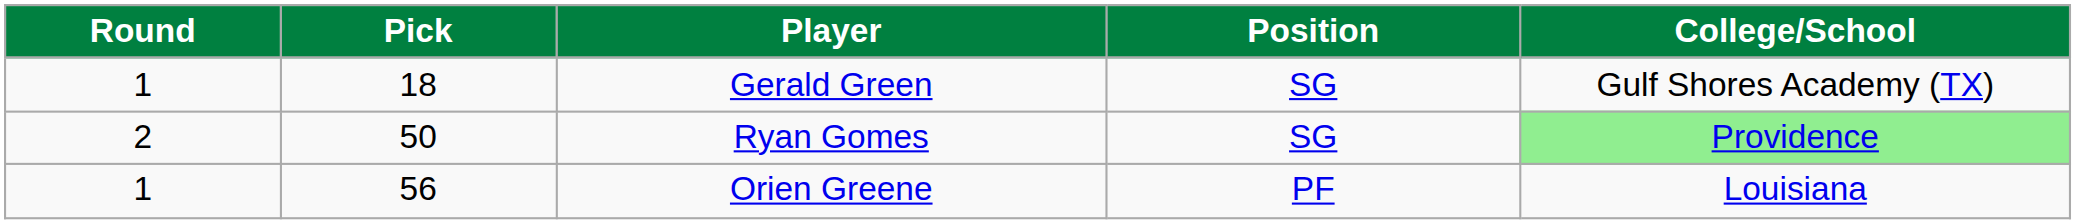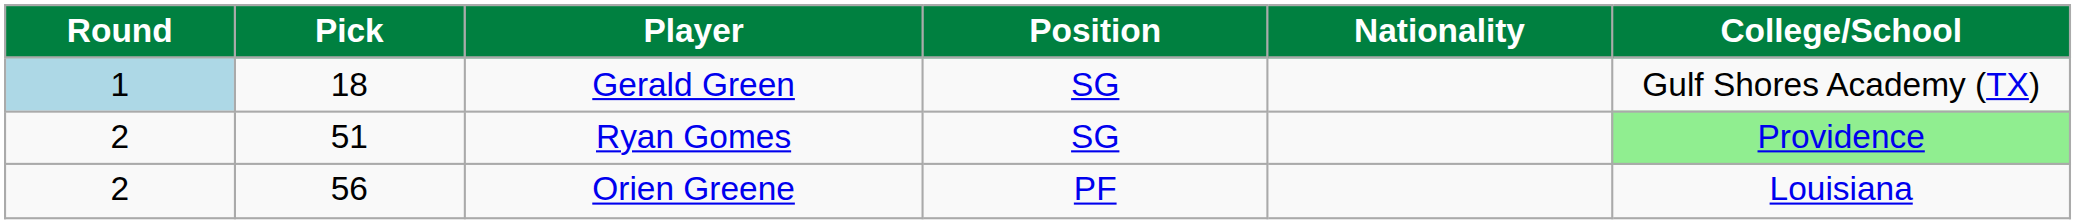 <table class="wikitable sortable sortable">
 <tr>
 <th style="background:#008040; color:white" width="10%">Round</th>
 <th style="background:#008040; color:white" width="10%">Pick</th>
 <th style="background:#008040; color:white" width="20%">Player</th>
 <th style="background:#008040; color:white" width="15%">Position</th>
+<th style="background:#008040; color:white" width="15%">Nationality</th>
 <th style="background:#008040; color:white" width="20%">College/School</th>
 </tr>
 <tr style="text-align: center">
-<td>1</td>
+<td style="background: lightblue;">1</td>
 <td>18</td>
 <td><a href='#'>Gerald Green</a></td>
 <td><a href='#'>SG</a></td>
+<td></td>
 <td>Gulf Shores Academy (<a href='#'>TX</a>)</td>
 </tr>
 <tr style="text-align: center">
 <td>2</td>
-<td>50</td>
+<td>51</td>
 <td><a href='#'>Ryan Gomes</a></td>
 <td><a href='#'>SG</a></td>
+<td></td>
 <td style="background: lightgreen;"><a href='#'>Providence</a></td>
 </tr>
 <tr style="text-align: center">
-<td>1</td>
+<td>2</td>
 <td>56</td>
 <td><a href='#'>Orien Greene</a></td>
 <td><a href='#'>PF</a></td>
+<td></td>
 <td><a href='#'>Louisiana</a></td>
 </tr>
 </table>
